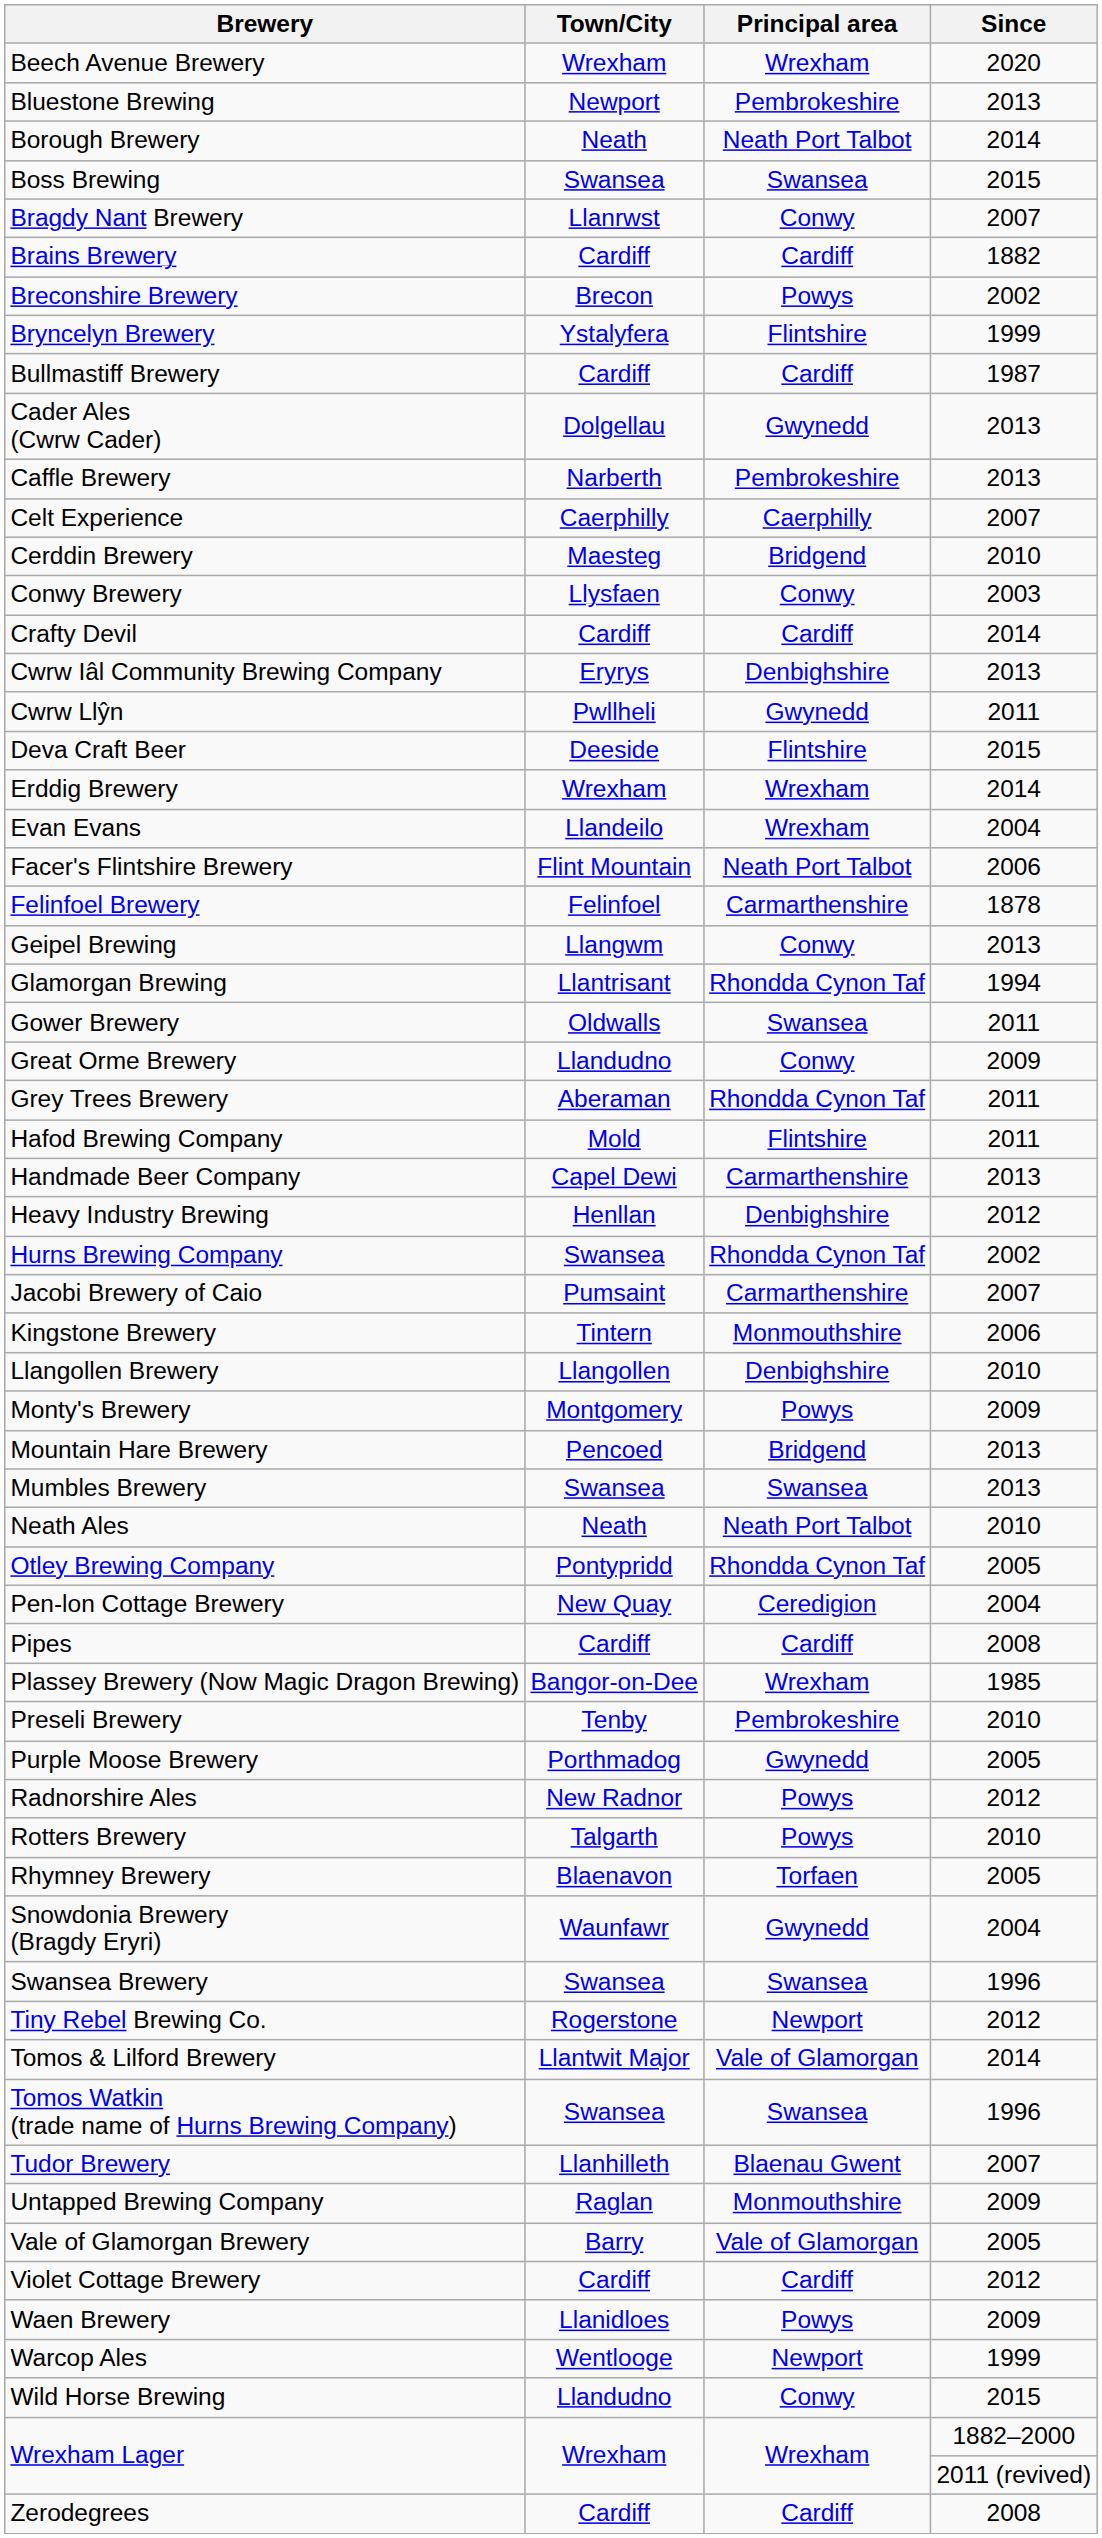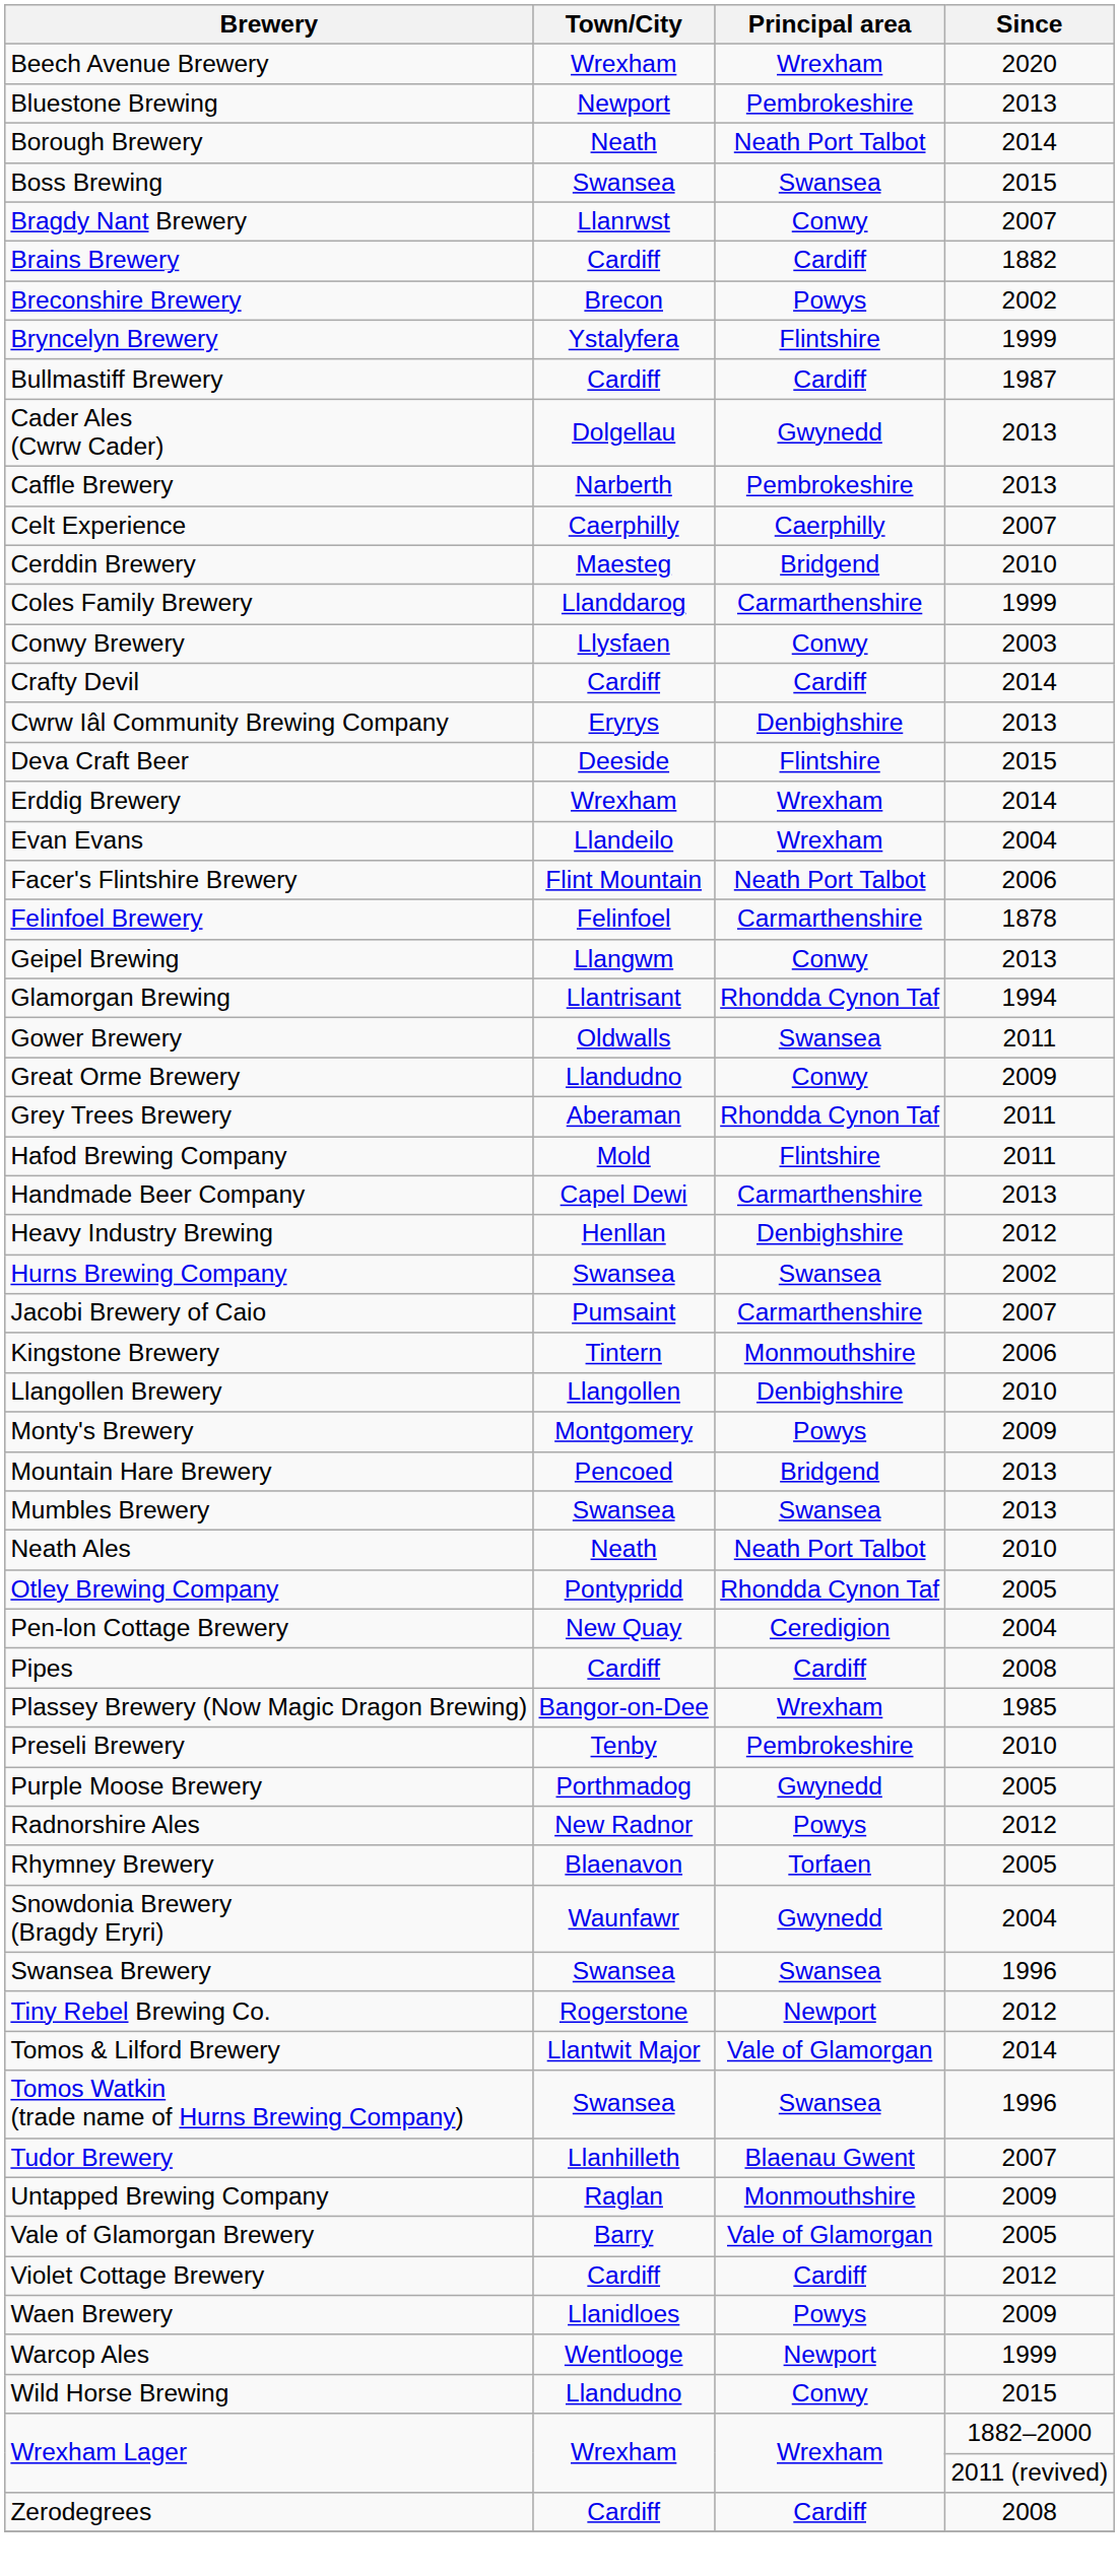 <table class="wikitable sortable" style="text-align:center">
 <tr>
 <th><strong>Brewery</strong></th>
 <th><strong>Town/City</strong></th>
 <th><strong>Principal area</strong></th>
 <th><strong>Since</strong></th>
 </tr>
 <tr>
 <td align=left>Beech Avenue Brewery</td>
 <td><a href='#'>Wrexham</a></td>
 <td><a href='#'>Wrexham</a></td>
 <td>2020</td>
 </tr>
 <tr>
 <td align=left>Bluestone Brewing</td>
 <td><a href='#'>Newport</a></td>
 <td><a href='#'>Pembrokeshire</a></td>
 <td>2013</td>
 </tr>
 <tr>
 <td align=left>Borough Brewery</td>
 <td><a href='#'>Neath</a></td>
 <td><a href='#'>Neath Port Talbot</a></td>
 <td>2014</td>
 </tr>
 <tr>
 <td align=left>Boss Brewing</td>
 <td><a href='#'>Swansea</a></td>
 <td><a href='#'>Swansea</a></td>
 <td>2015</td>
 </tr>
 <tr>
 <td align=left><a href='#'>Bragdy Nant</a> Brewery</td>
 <td><a href='#'>Llanrwst</a></td>
 <td><a href='#'>Conwy</a></td>
 <td>2007</td>
 </tr>
 <tr>
 <td align=left><a href='#'>Brains Brewery</a></td>
 <td><a href='#'>Cardiff</a></td>
 <td><a href='#'>Cardiff</a></td>
 <td>1882</td>
 </tr>
 <tr>
 <td align=left><a href='#'>Breconshire Brewery</a></td>
 <td><a href='#'>Brecon</a></td>
 <td><a href='#'>Powys</a></td>
 <td>2002</td>
 </tr>
 <tr>
 <td align=left><a href='#'>Bryncelyn Brewery</a></td>
 <td><a href='#'>Ystalyfera</a></td>
 <td><a href='#'>Flintshire</a></td>
 <td>1999</td>
 </tr>
 <tr>
 <td align=left>Bullmastiff Brewery</td>
 <td><a href='#'>Cardiff</a></td>
 <td><a href='#'>Cardiff</a></td>
 <td>1987</td>
 </tr>
 <tr>
 <td align=left>Cader Ales <br> (Cwrw Cader)</td>
 <td><a href='#'>Dolgellau</a></td>
 <td><a href='#'>Gwynedd</a></td>
 <td>2013</td>
 </tr>
 <tr>
 <td align=left>Caffle Brewery</td>
 <td><a href='#'>Narberth</a></td>
 <td><a href='#'>Pembrokeshire</a></td>
 <td>2013</td>
 </tr>
 <tr>
 <td align=left>Celt Experience</td>
 <td><a href='#'>Caerphilly</a></td>
 <td><a href='#'>Caerphilly</a></td>
 <td>2007</td>
 </tr>
 <tr>
 <td align=left>Cerddin Brewery</td>
 <td><a href='#'>Maesteg</a></td>
 <td><a href='#'>Bridgend</a></td>
 <td>2010</td>
 </tr>
 <tr>
+<td align=left>Coles Family Brewery</td>
+<td><a href='#'>Llanddarog</a></td>
+<td><a href='#'>Carmarthenshire</a></td>
+<td>1999</td>
+</tr>
+<tr>
 <td align=left>Conwy Brewery</td>
 <td><a href='#'>Llysfaen</a></td>
 <td><a href='#'>Conwy</a></td>
 <td>2003</td>
 </tr>
 <tr>
 <td align=left>Crafty Devil</td>
 <td><a href='#'>Cardiff</a></td>
 <td><a href='#'>Cardiff</a></td>
 <td>2014</td>
 </tr>
 <tr>
 <td align=left>Cwrw Iâl Community Brewing Company</td>
 <td><a href='#'>Eryrys</a></td>
 <td><a href='#'>Denbighshire</a></td>
 <td>2013</td>
-</tr>
-<tr>
-<td align=left>Cwrw Llŷn</td>
-<td><a href='#'>Pwllheli</a></td>
-<td><a href='#'>Gwynedd</a></td>
-<td>2011</td>
 </tr>
 <tr>
 <td align=left>Deva Craft Beer</td>
 <td><a href='#'>Deeside</a></td>
 <td><a href='#'>Flintshire</a></td>
 <td>2015</td>
 </tr>
 <tr>
 <td align=left>Erddig Brewery</td>
 <td><a href='#'>Wrexham</a></td>
 <td><a href='#'>Wrexham</a></td>
 <td>2014</td>
 </tr>
 <tr>
 <td align=left>Evan Evans</td>
 <td><a href='#'>Llandeilo</a></td>
 <td><a href='#'>Wrexham</a></td>
 <td>2004</td>
 </tr>
 <tr>
 <td align=left>Facer's Flintshire Brewery</td>
 <td><a href='#'>Flint Mountain</a></td>
 <td><a href='#'>Neath Port Talbot</a></td>
 <td>2006</td>
 </tr>
 <tr>
 <td align=left><a href='#'>Felinfoel Brewery</a></td>
 <td><a href='#'>Felinfoel</a></td>
 <td><a href='#'>Carmarthenshire</a></td>
 <td>1878</td>
 </tr>
 <tr>
 <td align=left>Geipel Brewing</td>
 <td><a href='#'>Llangwm</a></td>
 <td><a href='#'>Conwy</a></td>
 <td>2013</td>
 </tr>
 <tr>
 <td align=left>Glamorgan Brewing</td>
 <td><a href='#'>Llantrisant</a></td>
 <td><a href='#'>Rhondda Cynon Taf</a></td>
 <td>1994</td>
 </tr>
 <tr>
 <td align=left>Gower Brewery</td>
 <td><a href='#'>Oldwalls</a></td>
 <td><a href='#'>Swansea</a></td>
 <td>2011</td>
 </tr>
 <tr>
 <td align=left>Great Orme Brewery</td>
 <td><a href='#'>Llandudno</a></td>
 <td><a href='#'>Conwy</a></td>
 <td>2009</td>
 </tr>
 <tr>
 <td align=left>Grey Trees Brewery</td>
 <td><a href='#'>Aberaman</a></td>
 <td><a href='#'>Rhondda Cynon Taf</a></td>
 <td>2011</td>
 </tr>
 <tr>
 <td align=left>Hafod Brewing Company</td>
 <td><a href='#'>Mold</a></td>
 <td><a href='#'>Flintshire</a></td>
 <td>2011</td>
 </tr>
 <tr>
 <td align=left>Handmade Beer Company</td>
 <td><a href='#'>Capel Dewi</a></td>
 <td><a href='#'>Carmarthenshire</a></td>
 <td>2013</td>
 </tr>
 <tr>
 <td align=left>Heavy Industry Brewing</td>
 <td><a href='#'>Henllan</a></td>
 <td><a href='#'>Denbighshire</a></td>
 <td>2012</td>
 </tr>
 <tr>
 <td align=left><a href='#'>Hurns Brewing Company</a></td>
 <td><a href='#'>Swansea</a></td>
-<td><a href='#'>Rhondda Cynon Taf</a></td>
+<td><a href='#'>Swansea</a></td>
 <td>2002</td>
 </tr>
 <tr>
 <td align=left>Jacobi Brewery of Caio</td>
 <td><a href='#'>Pumsaint</a></td>
 <td><a href='#'>Carmarthenshire</a></td>
 <td>2007</td>
 </tr>
 <tr>
 <td align=left>Kingstone Brewery</td>
 <td><a href='#'>Tintern</a></td>
 <td><a href='#'>Monmouthshire</a></td>
 <td>2006</td>
 </tr>
 <tr>
 <td align=left>Llangollen Brewery</td>
 <td><a href='#'>Llangollen</a></td>
 <td><a href='#'>Denbighshire</a></td>
 <td>2010</td>
 </tr>
 <tr>
 <td align=left>Monty's Brewery</td>
 <td><a href='#'>Montgomery</a></td>
 <td><a href='#'>Powys</a></td>
 <td>2009</td>
 </tr>
 <tr>
 <td align=left>Mountain Hare Brewery</td>
 <td><a href='#'>Pencoed</a></td>
 <td><a href='#'>Bridgend</a></td>
 <td>2013</td>
 </tr>
 <tr>
 <td align=left>Mumbles Brewery</td>
 <td><a href='#'>Swansea</a></td>
 <td><a href='#'>Swansea</a></td>
 <td>2013</td>
 </tr>
 <tr>
 <td align=left>Neath Ales</td>
 <td><a href='#'>Neath</a></td>
 <td><a href='#'>Neath Port Talbot</a></td>
 <td>2010</td>
 </tr>
 <tr>
 <td align=left><a href='#'>Otley Brewing Company</a></td>
 <td><a href='#'>Pontypridd</a></td>
 <td><a href='#'>Rhondda Cynon Taf</a></td>
 <td>2005</td>
 </tr>
 <tr>
 <td align=left>Pen-lon Cottage Brewery</td>
 <td><a href='#'>New Quay</a></td>
 <td><a href='#'>Ceredigion</a></td>
 <td>2004</td>
 </tr>
 <tr>
 <td align=left>Pipes</td>
 <td><a href='#'>Cardiff</a></td>
 <td><a href='#'>Cardiff</a></td>
 <td>2008</td>
 </tr>
 <tr>
 <td align=left>Plassey Brewery (Now Magic Dragon Brewing)</td>
 <td><a href='#'>Bangor-on-Dee</a></td>
 <td><a href='#'>Wrexham</a></td>
 <td>1985</td>
 </tr>
 <tr>
 <td align=left>Preseli Brewery</td>
 <td><a href='#'>Tenby</a></td>
 <td><a href='#'>Pembrokeshire</a></td>
 <td>2010</td>
 </tr>
 <tr>
 <td align=left>Purple Moose Brewery</td>
 <td><a href='#'>Porthmadog</a></td>
 <td><a href='#'>Gwynedd</a></td>
 <td>2005</td>
 </tr>
 <tr>
 <td align=left>Radnorshire Ales</td>
 <td><a href='#'>New Radnor</a></td>
 <td><a href='#'>Powys</a></td>
 <td>2012</td>
-</tr>
-<tr>
-<td align=left>Rotters Brewery</td>
-<td><a href='#'>Talgarth</a></td>
-<td><a href='#'>Powys</a></td>
-<td>2010</td>
 </tr>
 <tr>
 <td align=left>Rhymney Brewery</td>
 <td><a href='#'>Blaenavon</a></td>
 <td><a href='#'>Torfaen</a></td>
 <td>2005</td>
 </tr>
 <tr>
 <td align=left>Snowdonia Brewery <br> (Bragdy Eryri)</td>
 <td><a href='#'>Waunfawr</a></td>
 <td><a href='#'>Gwynedd</a></td>
 <td>2004</td>
 </tr>
 <tr>
 <td align=left>Swansea Brewery</td>
 <td><a href='#'>Swansea</a></td>
 <td><a href='#'>Swansea</a></td>
 <td>1996</td>
 </tr>
 <tr>
 <td align=left><a href='#'>Tiny Rebel</a> Brewing Co.</td>
 <td><a href='#'>Rogerstone</a></td>
 <td><a href='#'>Newport</a></td>
 <td>2012</td>
 </tr>
 <tr>
 <td align=left>Tomos & Lilford Brewery</td>
 <td><a href='#'>Llantwit Major</a></td>
 <td><a href='#'>Vale of Glamorgan</a></td>
 <td>2014</td>
 </tr>
 <tr>
 <td align=left><a href='#'>Tomos Watkin</a> <br> (trade name of <a href='#'>Hurns Brewing Company</a>)</td>
 <td><a href='#'>Swansea</a></td>
 <td><a href='#'>Swansea</a></td>
 <td>1996</td>
 </tr>
 <tr>
 <td align=left><a href='#'>Tudor Brewery</a></td>
 <td><a href='#'>Llanhilleth</a></td>
 <td><a href='#'>Blaenau Gwent</a></td>
 <td>2007</td>
 </tr>
 <tr>
 <td align=left>Untapped Brewing Company</td>
 <td><a href='#'>Raglan</a></td>
 <td><a href='#'>Monmouthshire</a></td>
 <td>2009</td>
 </tr>
 <tr>
 <td align=left>Vale of Glamorgan Brewery</td>
 <td><a href='#'>Barry</a></td>
 <td><a href='#'>Vale of Glamorgan</a></td>
 <td>2005</td>
 </tr>
 <tr>
 <td align=left>Violet Cottage Brewery</td>
 <td><a href='#'>Cardiff</a></td>
 <td><a href='#'>Cardiff</a></td>
 <td>2012</td>
 </tr>
 <tr>
 <td align=left>Waen Brewery</td>
 <td><a href='#'>Llanidloes</a></td>
 <td><a href='#'>Powys</a></td>
 <td>2009</td>
 </tr>
 <tr>
 <td align=left>Warcop Ales</td>
 <td><a href='#'>Wentlooge</a></td>
 <td><a href='#'>Newport</a></td>
 <td>1999</td>
 </tr>
 <tr>
 <td align=left>Wild Horse Brewing</td>
 <td><a href='#'>Llandudno</a></td>
 <td><a href='#'>Conwy</a></td>
 <td>2015</td>
 </tr>
 <tr>
 <td rowspan="2" align="left"><a href='#'>Wrexham Lager</a></td>
 <td rowspan="2"><a href='#'>Wrexham</a></td>
 <td rowspan="2"><a href='#'>Wrexham</a></td>
 <td>1882–2000</td>
 </tr>
 <tr>
 <td>2011 (revived)</td>
 </tr>
 <tr>
 <td align="left">Zerodegrees</td>
 <td><a href='#'>Cardiff</a></td>
 <td><a href='#'>Cardiff</a></td>
 <td>2008</td>
 </tr>
 <tr>
 </tr>
 </table>
